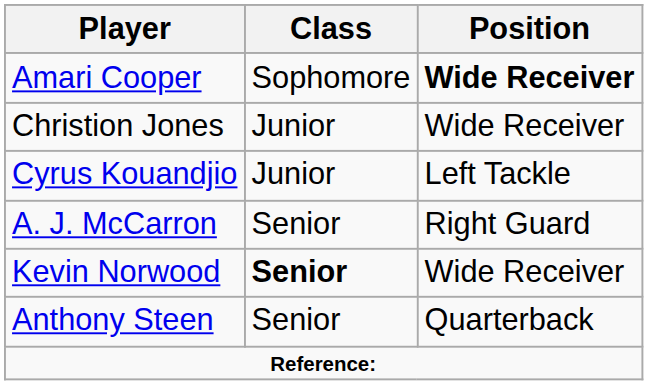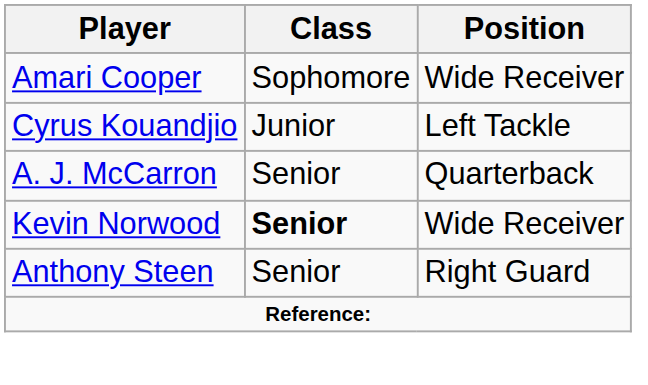 <table class="wikitable" border="1">
 <tr>
 <th>Player</th>
 <th>Class</th>
 <th>Position</th>
 </tr>
 <tr>
 <td><a href='#'>Amari Cooper</a></td>
 <td>Sophomore</td>
-<td><strong>Wide Receiver</strong></td>
-</tr>
-<tr>
-<td>Christion Jones</td>
-<td>Junior</td>
 <td>Wide Receiver</td>
 </tr>
 <tr>
 <td><a href='#'>Cyrus Kouandjio</a></td>
 <td>Junior</td>
 <td>Left Tackle</td>
 </tr>
 <tr>
 <td><a href='#'>A. J. McCarron</a></td>
 <td>Senior</td>
-<td>Right Guard</td>
+<td>Quarterback</td>
 </tr>
 <tr>
 <td><a href='#'>Kevin Norwood</a></td>
 <td><strong>Senior</strong></td>
 <td>Wide Receiver</td>
 </tr>
 <tr>
 <td><a href='#'>Anthony Steen</a></td>
 <td>Senior</td>
-<td>Quarterback</td>
+<td>Right Guard</td>
 </tr>
 <tr>
 <td colspan="3" style="font-size: 8pt" align="center"><strong>Reference:</strong></td>
 </tr>
 </table>
